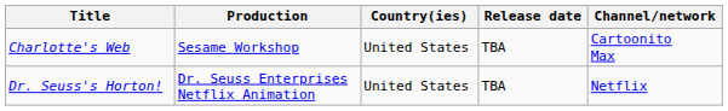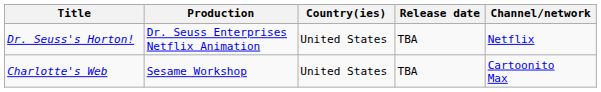 <table class="wikitable sortable" style="text-align: left; font-size:90%; width:100%;">
 <tr>
 <th scope="col">Title</th>
 <th scope="col">Production</th>
 <th scope="col">Country(ies)</th>
 <th scope="col">Release date</th>
 <th scope="col">Channel/network</th>
 </tr>
 <tr>
+<td><em><a href='#'>Dr. Seuss's Horton!</a></em></td>
+<td><a href='#'>Dr. Seuss Enterprises</a><br><a href='#'>Netflix Animation</a></td>
+<td>United States</td>
+<td>TBA</td>
+<td><a href='#'>Netflix</a></td>
+</tr>
+<tr>
 <td><em><a href='#'>Charlotte's Web</a></em></td>
 <td><a href='#'>Sesame Workshop</a></td>
 <td>United States</td>
 <td>TBA</td>
 <td><a href='#'>Cartoonito</a><br><a href='#'>Max</a></td>
 </tr>
-<tr>
-<td><em><a href='#'>Dr. Seuss's Horton!</a></em></td>
-<td><a href='#'>Dr. Seuss Enterprises</a><br><a href='#'>Netflix Animation</a></td>
-<td>United States</td>
-<td>TBA</td>
-<td><a href='#'>Netflix</a></td>
-</tr>
 </table>
